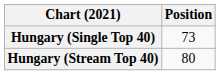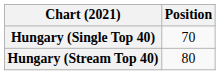 <table class="wikitable sortable plainrowheaders" style="text-align:center">
 <tr>
 <th scope="col">Chart (2021)</th>
 <th scope="col">Position</th>
 </tr>
 <tr>
 <th scope="row">Hungary (Single Top 40)</th>
-<td>73</td>
+<td>70</td>
 </tr>
 <tr>
 <th scope="row">Hungary (Stream Top 40)</th>
 <td>80</td>
 </tr>
 </table>
